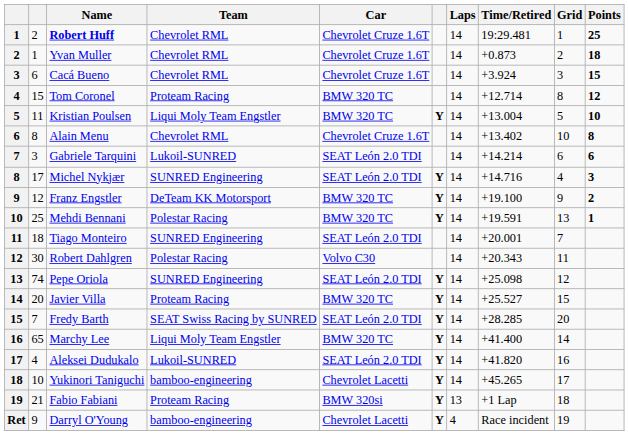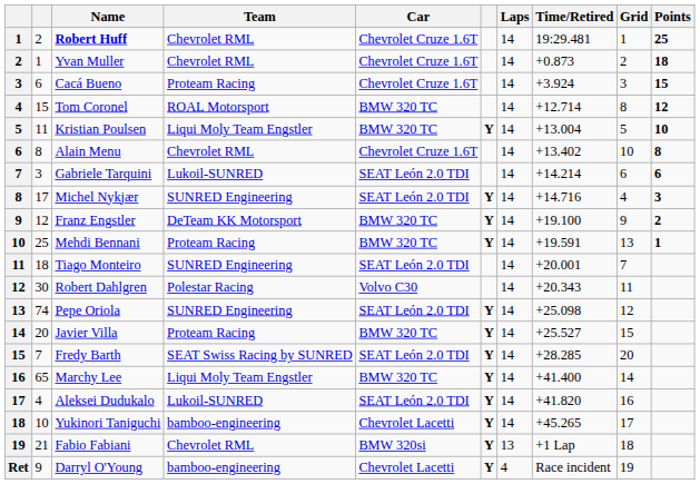 <table class="wikitable sortable" style="font-size: 95%;">
 <tr>
 <th></th>
 <th></th>
 <th>Name</th>
 <th>Team</th>
 <th>Car</th>
 <th></th>
 <th>Laps</th>
 <th>Time/Retired</th>
 <th>Grid</th>
 <th>Points</th>
 </tr>
 <tr>
 <th>1</th>
 <td>2</td>
 <td> <strong><a href='#'>Robert Huff</a></strong></td>
 <td><a href='#'>Chevrolet RML</a></td>
 <td><a href='#'>Chevrolet Cruze 1.6T</a></td>
 <td></td>
 <td>14</td>
 <td>19:29.481</td>
 <td>1</td>
 <td><strong>25</strong></td>
 </tr>
 <tr>
 <th>2</th>
 <td>1</td>
 <td> <a href='#'>Yvan Muller</a></td>
 <td><a href='#'>Chevrolet RML</a></td>
 <td><a href='#'>Chevrolet Cruze 1.6T</a></td>
 <td></td>
 <td>14</td>
 <td>+0.873</td>
 <td>2</td>
 <td><strong>18</strong></td>
 </tr>
 <tr>
 <th>3</th>
 <td>6</td>
 <td> <a href='#'>Cacá Bueno</a></td>
-<td><a href='#'>Chevrolet RML</a></td>
+<td><a href='#'>Proteam Racing</a></td>
 <td><a href='#'>Chevrolet Cruze 1.6T</a></td>
 <td></td>
 <td>14</td>
 <td>+3.924</td>
 <td>3</td>
 <td><strong>15</strong></td>
 </tr>
 <tr>
 <th>4</th>
 <td>15</td>
 <td> <a href='#'>Tom Coronel</a></td>
-<td><a href='#'>Proteam Racing</a></td>
+<td><a href='#'>ROAL Motorsport</a></td>
 <td><a href='#'>BMW 320 TC</a></td>
 <td></td>
 <td>14</td>
 <td>+12.714</td>
 <td>8</td>
 <td><strong>12</strong></td>
 </tr>
 <tr>
 <th>5</th>
 <td>11</td>
 <td> <a href='#'>Kristian Poulsen</a></td>
 <td><a href='#'>Liqui Moly Team Engstler</a></td>
 <td><a href='#'>BMW 320 TC</a></td>
 <td align=center><strong><span>Y</span></strong></td>
 <td>14</td>
 <td>+13.004</td>
 <td>5</td>
 <td><strong>10</strong></td>
 </tr>
 <tr>
 <th>6</th>
 <td>8</td>
 <td> <a href='#'>Alain Menu</a></td>
 <td><a href='#'>Chevrolet RML</a></td>
 <td><a href='#'>Chevrolet Cruze 1.6T</a></td>
 <td></td>
 <td>14</td>
 <td>+13.402</td>
 <td>10</td>
 <td><strong>8</strong></td>
 </tr>
 <tr>
 <th>7</th>
 <td>3</td>
 <td> <a href='#'>Gabriele Tarquini</a></td>
 <td><a href='#'>Lukoil-SUNRED</a></td>
 <td><a href='#'>SEAT León 2.0 TDI</a></td>
 <td></td>
 <td>14</td>
 <td>+14.214</td>
 <td>6</td>
 <td><strong>6</strong></td>
 </tr>
 <tr>
 <th>8</th>
 <td>17</td>
 <td> <a href='#'>Michel Nykjær</a></td>
 <td><a href='#'>SUNRED Engineering</a></td>
 <td><a href='#'>SEAT León 2.0 TDI</a></td>
 <td align=center><strong><span>Y</span></strong></td>
 <td>14</td>
 <td>+14.716</td>
 <td>4</td>
 <td><strong>3</strong></td>
 </tr>
 <tr>
 <th>9</th>
 <td>12</td>
 <td> <a href='#'>Franz Engstler</a></td>
 <td><a href='#'>DeTeam KK Motorsport</a></td>
 <td><a href='#'>BMW 320 TC</a></td>
 <td align=center><strong><span>Y</span></strong></td>
 <td>14</td>
 <td>+19.100</td>
 <td>9</td>
 <td><strong>2</strong></td>
 </tr>
 <tr>
 <th>10</th>
 <td>25</td>
 <td> <a href='#'>Mehdi Bennani</a></td>
-<td><a href='#'>Polestar Racing</a></td>
+<td><a href='#'>Proteam Racing</a></td>
 <td><a href='#'>BMW 320 TC</a></td>
 <td align=center><strong><span>Y</span></strong></td>
 <td>14</td>
 <td>+19.591</td>
 <td>13</td>
 <td><strong>1</strong></td>
 </tr>
 <tr>
 <th>11</th>
 <td>18</td>
 <td> <a href='#'>Tiago Monteiro</a></td>
 <td><a href='#'>SUNRED Engineering</a></td>
 <td><a href='#'>SEAT León 2.0 TDI</a></td>
 <td></td>
 <td>14</td>
 <td>+20.001</td>
 <td>7</td>
 <td></td>
 </tr>
 <tr>
 <th>12</th>
 <td>30</td>
 <td> <a href='#'>Robert Dahlgren</a></td>
 <td><a href='#'>Polestar Racing</a></td>
 <td><a href='#'>Volvo C30</a></td>
 <td></td>
 <td>14</td>
 <td>+20.343</td>
 <td>11</td>
 <td></td>
 </tr>
 <tr>
 <th>13</th>
 <td>74</td>
 <td> <a href='#'>Pepe Oriola</a></td>
 <td><a href='#'>SUNRED Engineering</a></td>
 <td><a href='#'>SEAT León 2.0 TDI</a></td>
 <td align=center><strong><span>Y</span></strong></td>
 <td>14</td>
 <td>+25.098</td>
 <td>12</td>
 <td></td>
 </tr>
 <tr>
 <th>14</th>
 <td>20</td>
 <td> <a href='#'>Javier Villa</a></td>
 <td><a href='#'>Proteam Racing</a></td>
 <td><a href='#'>BMW 320 TC</a></td>
 <td align=center><strong><span>Y</span></strong></td>
 <td>14</td>
 <td>+25.527</td>
 <td>15</td>
 <td></td>
 </tr>
 <tr>
 <th>15</th>
 <td>7</td>
 <td> <a href='#'>Fredy Barth</a></td>
 <td><a href='#'>SEAT Swiss Racing by SUNRED</a></td>
 <td><a href='#'>SEAT León 2.0 TDI</a></td>
 <td align=center><strong><span>Y</span></strong></td>
 <td>14</td>
 <td>+28.285</td>
 <td>20</td>
 <td></td>
 </tr>
 <tr>
 <th>16</th>
 <td>65</td>
 <td> <a href='#'>Marchy Lee</a></td>
 <td><a href='#'>Liqui Moly Team Engstler</a></td>
 <td><a href='#'>BMW 320 TC</a></td>
 <td align=center><strong><span>Y</span></strong></td>
 <td>14</td>
 <td>+41.400</td>
 <td>14</td>
 <td></td>
 </tr>
 <tr>
 <th>17</th>
 <td>4</td>
 <td> <a href='#'>Aleksei Dudukalo</a></td>
 <td><a href='#'>Lukoil-SUNRED</a></td>
 <td><a href='#'>SEAT León 2.0 TDI</a></td>
 <td align=center><strong><span>Y</span></strong></td>
 <td>14</td>
 <td>+41.820</td>
 <td>16</td>
 <td></td>
 </tr>
 <tr>
 <th>18</th>
 <td>10</td>
 <td> <a href='#'>Yukinori Taniguchi</a></td>
 <td><a href='#'>bamboo-engineering</a></td>
 <td><a href='#'>Chevrolet Lacetti</a></td>
 <td align=center><strong><span>Y</span></strong></td>
 <td>14</td>
 <td>+45.265</td>
 <td>17</td>
 <td></td>
 </tr>
 <tr>
 <th>19</th>
 <td>21</td>
 <td> <a href='#'>Fabio Fabiani</a></td>
-<td><a href='#'>Proteam Racing</a></td>
+<td><a href='#'>Chevrolet RML</a></td>
 <td><a href='#'>BMW 320si</a></td>
 <td align=center><strong><span>Y</span></strong></td>
 <td>13</td>
 <td>+1 Lap</td>
 <td>18</td>
 <td></td>
 </tr>
 <tr>
 <th>Ret</th>
 <td>9</td>
 <td> <a href='#'>Darryl O'Young</a></td>
 <td><a href='#'>bamboo-engineering</a></td>
 <td><a href='#'>Chevrolet Lacetti</a></td>
 <td align=center><strong><span>Y</span></strong></td>
 <td>4</td>
 <td>Race incident</td>
 <td>19</td>
 <td></td>
 </tr>
 </table>
